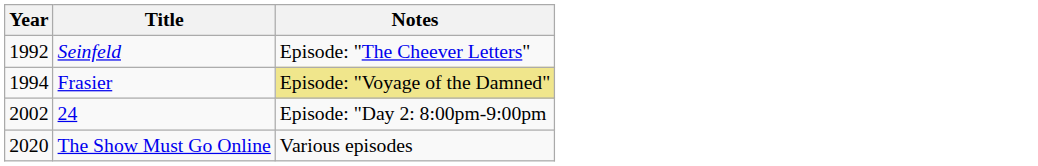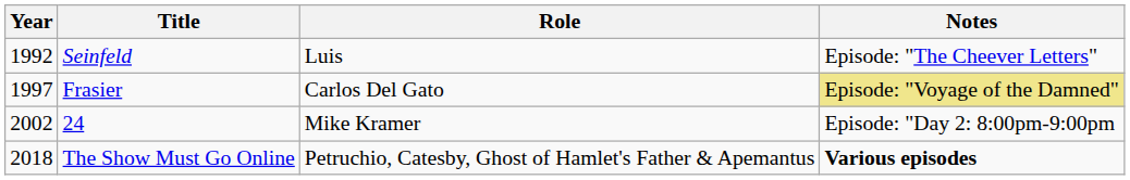 <table class="wikitable sortable">
 <tr>
 <th>Year</th>
 <th>Title</th>
+<th>Role</th>
 <th>Notes</th>
 </tr>
 <tr>
 <td>1992</td>
 <td><em><a href='#'>Seinfeld</a></td>
+<td>Luis</td>
 <td>Episode: "<a href='#'>The Cheever Letters</a>"</td>
 </tr>
 <tr>
-<td>1994</td>
+<td>1997</td>
 <td></em><a href='#'>Frasier</a><em></td>
+<td>Carlos Del Gato</td>
 <td style="background: khaki;">Episode: "Voyage of the Damned"</td>
 </tr>
 <tr>
 <td>2002</td>
 <td></em><a href='#'>24</a><em></td>
+<td>Mike Kramer</td>
 <td>Episode: "Day 2: 8:00pm-9:00pm</td>
 </tr>
 <tr>
-<td>2020</td>
+<td>2018</td>
 <td></em><a href='#'>The Show Must Go Online</a><em></td>
-<td>Various episodes</td>
+<td>Petruchio, Catesby, Ghost of Hamlet's Father & Apemantus</td>
+<td><strong>Various episodes</strong></td>
 </tr>
 </table>
